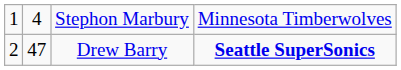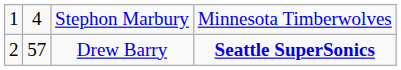 <table class="wikitable">
 <tr style="text-align:center;" bgcolor="">
 <td>1</td>
 <td>4</td>
 <td><a href='#'>Stephon Marbury</a></td>
 <td><a href='#'>Minnesota Timberwolves</a></td>
 </tr>
 <tr style="text-align:center;" bgcolor="">
 <td>2</td>
-<td>47</td>
+<td>57</td>
 <td><a href='#'>Drew Barry</a></td>
 <td><strong><a href='#'>Seattle SuperSonics</a></strong></td>
 </tr>
 </table>
